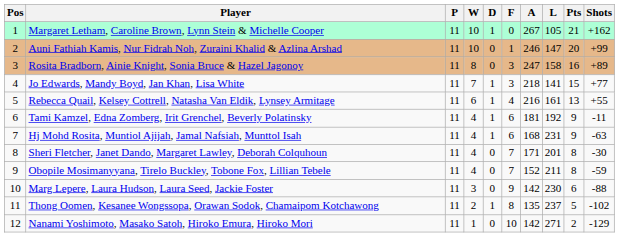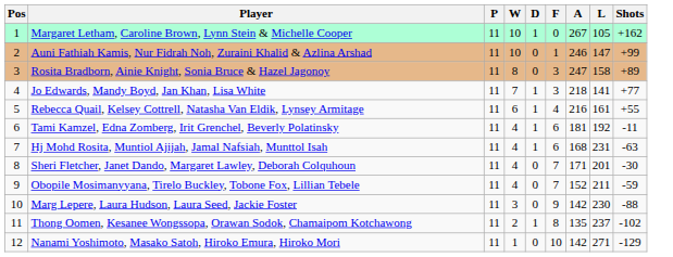 <table class="wikitable" style="font-size: 100%">
 <tr>
 <th width=20>Pos</th>
 <th width=600>Player</th>
 <th width=20>P</th>
 <th width=20>W</th>
 <th width=20>D</th>
 <th width=20>F</th>
 <th width=20>A</th>
 <th width=20>L</th>
-<th width=20>Pts</th>
 <th width=20>Shots</th>
 </tr>
 <tr align=center style="background: #ADFFD6;">
 <td>1</td>
 <td align="left"> <a href='#'>Margaret Letham</a>, <a href='#'>Caroline Brown</a>, <a href='#'>Lynn Stein</a> & <a href='#'>Michelle Cooper</a></td>
 <td>11</td>
 <td>10</td>
 <td>1</td>
 <td>0</td>
 <td>267</td>
 <td>105</td>
-<td>21</td>
 <td>+162</td>
 </tr>
 <tr align=center style="background: #E6B88A;">
 <td>2</td>
 <td align="left"> <a href='#'>Auni Fathiah Kamis</a>, <a href='#'>Nur Fidrah Noh</a>, <a href='#'>Zuraini Khalid</a> & <a href='#'>Azlina Arshad</a></td>
 <td>11</td>
 <td>10</td>
 <td>0</td>
 <td>1</td>
 <td>246</td>
 <td>147</td>
-<td>20</td>
 <td>+99</td>
 </tr>
 <tr align=center style="background: #E6B88A;">
 <td>3</td>
 <td align="left"> <a href='#'>Rosita Bradborn</a>, <a href='#'>Ainie Knight</a>, <a href='#'>Sonia Bruce</a> & <a href='#'>Hazel Jagonoy</a></td>
 <td>11</td>
 <td>8</td>
 <td>0</td>
 <td>3</td>
 <td>247</td>
 <td>158</td>
-<td>16</td>
 <td>+89</td>
 </tr>
 <tr align=center>
 <td>4</td>
 <td align="left"> <a href='#'>Jo Edwards</a>, <a href='#'>Mandy Boyd</a>, <a href='#'>Jan Khan</a>, <a href='#'>Lisa White</a></td>
 <td>11</td>
 <td>7</td>
 <td>1</td>
 <td>3</td>
 <td>218</td>
 <td>141</td>
-<td>15</td>
 <td>+77</td>
 </tr>
 <tr align=center>
 <td>5</td>
 <td align="left"> <a href='#'>Rebecca Quail</a>, <a href='#'>Kelsey Cottrell</a>, <a href='#'>Natasha Van Eldik</a>, <a href='#'>Lynsey Armitage</a></td>
 <td>11</td>
 <td>6</td>
 <td>1</td>
 <td>4</td>
 <td>216</td>
 <td>161</td>
-<td>13</td>
 <td>+55</td>
 </tr>
 <tr align=center>
 <td>6</td>
 <td align="left"> <a href='#'>Tami Kamzel</a>, <a href='#'>Edna Zomberg</a>, <a href='#'>Irit Grenchel</a>, <a href='#'>Beverly Polatinsky</a></td>
 <td>11</td>
 <td>4</td>
 <td>1</td>
 <td>6</td>
 <td>181</td>
 <td>192</td>
-<td>9</td>
 <td>-11</td>
 </tr>
 <tr align=center>
 <td>7</td>
 <td align="left"> <a href='#'>Hj Mohd Rosita</a>, <a href='#'>Muntiol Ajijah</a>, <a href='#'>Jamal Nafsiah</a>, <a href='#'>Munttol Isah</a></td>
 <td>11</td>
 <td>4</td>
 <td>1</td>
 <td>6</td>
 <td>168</td>
 <td>231</td>
-<td>9</td>
 <td>-63</td>
 </tr>
 <tr align=center>
 <td>8</td>
 <td align="left"> <a href='#'>Sheri Fletcher</a>, <a href='#'>Janet Dando</a>, <a href='#'>Margaret Lawley</a>, <a href='#'>Deborah Colquhoun</a></td>
 <td>11</td>
 <td>4</td>
 <td>0</td>
 <td>7</td>
 <td>171</td>
 <td>201</td>
-<td>8</td>
 <td>-30</td>
 </tr>
 <tr align=center>
 <td>9</td>
 <td align="left"> <a href='#'>Obopile Mosimanyyana</a>, <a href='#'>Tirelo Buckley</a>, <a href='#'>Tobone Fox</a>, <a href='#'>Lillian Tebele</a></td>
 <td>11</td>
 <td>4</td>
 <td>0</td>
 <td>7</td>
 <td>152</td>
 <td>211</td>
-<td>8</td>
 <td>-59</td>
 </tr>
 <tr align=center>
 <td>10</td>
 <td align="left"> <a href='#'>Marg Lepere</a>, <a href='#'>Laura Hudson</a>, <a href='#'>Laura Seed</a>, <a href='#'>Jackie Foster</a></td>
 <td>11</td>
 <td>3</td>
 <td>0</td>
 <td>9</td>
 <td>142</td>
 <td>230</td>
-<td>6</td>
 <td>-88</td>
 </tr>
 <tr align=center>
 <td>11</td>
 <td align="left"> <a href='#'>Thong Oomen</a>, <a href='#'>Kesanee Wongssopa</a>, <a href='#'>Orawan Sodok</a>, <a href='#'>Chamaipom Kotchawong</a></td>
 <td>11</td>
 <td>2</td>
 <td>1</td>
 <td>8</td>
 <td>135</td>
 <td>237</td>
-<td>5</td>
 <td>-102</td>
 </tr>
 <tr align=center>
 <td>12</td>
 <td align="left"> <a href='#'>Nanami Yoshimoto</a>, <a href='#'>Masako Satoh</a>, <a href='#'>Hiroko Emura</a>, <a href='#'>Hiroko Mori</a></td>
 <td>11</td>
 <td>1</td>
 <td>0</td>
 <td>10</td>
 <td>142</td>
 <td>271</td>
-<td>2</td>
 <td>-129</td>
 </tr>
 </table>
